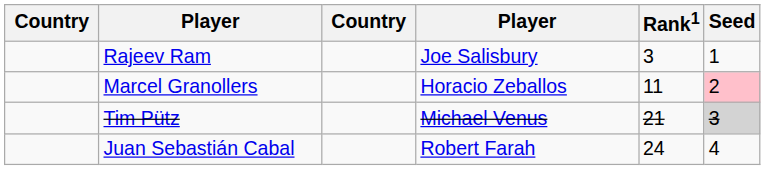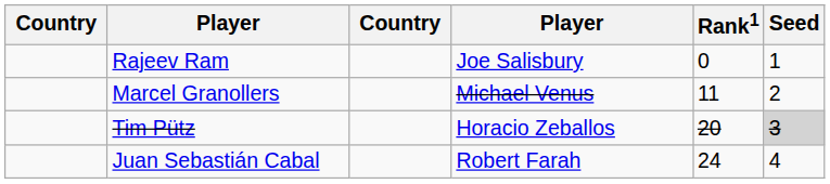 <table class=wikitable>
 <tr>
 <th width="70">Country</th>
 <th width="175">Player</th>
 <th width="70">Country</th>
 <th width="175">Player</th>
 <th>Rank<sup>1</sup></th>
 <th>Seed</th>
 </tr>
 <tr>
 <td></td>
 <td><a href='#'>Rajeev Ram</a></td>
 <td></td>
 <td><a href='#'>Joe Salisbury</a></td>
-<td>3</td>
+<td>0</td>
 <td>1</td>
 </tr>
 <tr>
 <td></td>
 <td><a href='#'>Marcel Granollers</a></td>
 <td></td>
-<td><a href='#'>Horacio Zeballos</a></td>
+<td><s><a href='#'>Michael Venus</a></s></td>
 <td>11</td>
-<td style="background: pink;">2</td>
+<td>2</td>
 </tr>
 <tr>
 <td><s></s></td>
 <td><s><a href='#'>Tim Pütz</a></s></td>
 <td><s></s></td>
-<td><s><a href='#'>Michael Venus</a></s></td>
-<td><s>21</s></td>
+<td><a href='#'>Horacio Zeballos</a></td>
+<td><s>20</s></td>
 <td style="background: lightgrey;"><s>3</s></td>
 </tr>
 <tr>
 <td></td>
 <td><a href='#'>Juan Sebastián Cabal</a></td>
 <td></td>
 <td><a href='#'>Robert Farah</a></td>
 <td>24</td>
 <td>4</td>
 </tr>
 </table>
